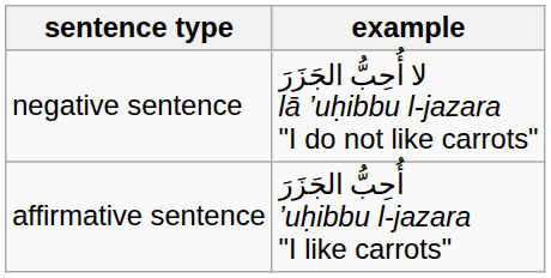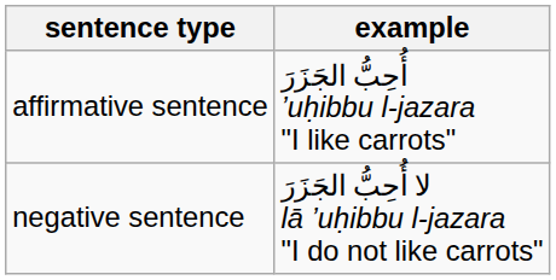 <table class="wikitable">
 <tr>
 <th>sentence type</th>
 <th>example</th>
 </tr>
 <tr>
+<td>affirmative sentence</td>
+<td>أُحِبُّ الجَزَرَ<br><em>’uḥibbu l-jazara</em><br>"I like carrots"</td>
+</tr>
+<tr>
 <td>negative sentence</td>
 <td>لا أُحِبُّ الجَزَرَ<br><em>lā ’uḥibbu l-jazara</em><br>"I do not like carrots"</td>
 </tr>
-<tr>
-<td>affirmative sentence</td>
-<td>أُحِبُّ الجَزَرَ<br><em>’uḥibbu l-jazara</em><br>"I like carrots"</td>
-</tr>
 </table>
